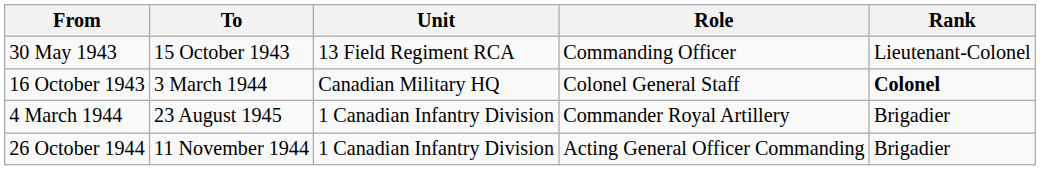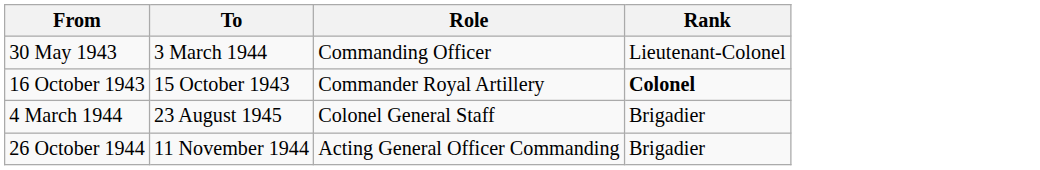 <table class="wikitable">
 <tr>
 <th>From</th>
 <th>To</th>
-<th>Unit</th>
 <th>Role</th>
 <th>Rank</th>
 </tr>
 <tr>
 <td>30 May 1943</td>
-<td>15 October 1943</td>
-<td>13 Field Regiment RCA</td>
+<td>3 March 1944</td>
 <td>Commanding Officer</td>
 <td>Lieutenant-Colonel</td>
 </tr>
 <tr>
 <td>16 October 1943</td>
-<td>3 March 1944</td>
-<td>Canadian Military HQ</td>
-<td>Colonel General Staff</td>
+<td>15 October 1943</td>
+<td>Commander Royal Artillery</td>
 <td><strong>Colonel</strong></td>
 </tr>
 <tr>
 <td>4 March 1944</td>
 <td>23 August 1945</td>
-<td>1 Canadian Infantry Division</td>
-<td>Commander Royal Artillery</td>
+<td>Colonel General Staff</td>
 <td>Brigadier</td>
 </tr>
 <tr>
 <td>26 October 1944</td>
 <td>11 November 1944</td>
-<td>1 Canadian Infantry Division</td>
 <td>Acting General Officer Commanding</td>
 <td>Brigadier</td>
 </tr>
 </table>
